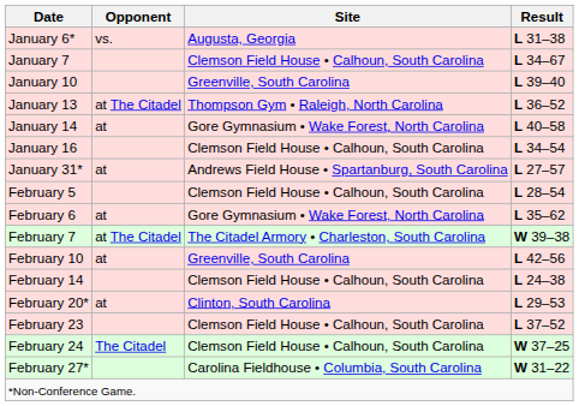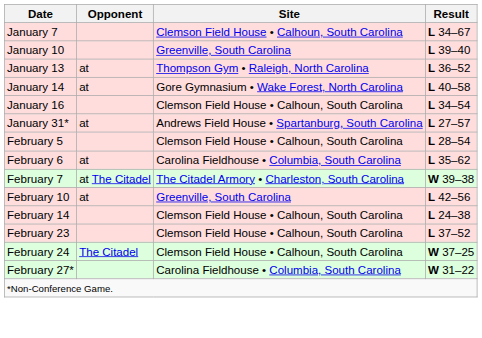 <table class="wikitable" style="font-size:95%;">
 <tr>
 <th>Date</th>
 <th>Opponent</th>
 <th>Site</th>
 <th>Result</th>
-</tr>
-<tr style="background: #ffdddd;">
-<td>January 6*</td>
-<td>vs. </td>
-<td><a href='#'>Augusta, Georgia</a></td>
-<td><strong>L</strong> 31–38</td>
 </tr>
 <tr style="background: #ffdddd;">
 <td>January 7</td>
 <td></td>
 <td><a href='#'>Clemson Field House</a> • <a href='#'>Calhoun, South Carolina</a></td>
 <td><strong>L</strong> 34–67</td>
 </tr>
 <tr style="background: #ffdddd;">
 <td>January 10</td>
 <td></td>
 <td><a href='#'>Greenville, South Carolina</a></td>
 <td><strong>L</strong> 39–40</td>
 </tr>
 <tr style="background: #ffdddd;">
 <td>January 13</td>
-<td>at <a href='#'>The Citadel</a></td>
+<td>at </td>
 <td><a href='#'>Thompson Gym</a> • <a href='#'>Raleigh, North Carolina</a></td>
 <td><strong>L</strong> 36–52</td>
 </tr>
 <tr style="background: #ffdddd;">
 <td>January 14</td>
 <td>at </td>
 <td>Gore Gymnasium • <a href='#'>Wake Forest, North Carolina</a></td>
 <td><strong>L</strong> 40–58</td>
 </tr>
 <tr style="background: #ffdddd;">
 <td>January 16</td>
 <td></td>
 <td>Clemson Field House • Calhoun, South Carolina</td>
 <td><strong>L</strong> 34–54</td>
 </tr>
 <tr style="background: #ffdddd;">
 <td>January 31*</td>
 <td>at </td>
 <td>Andrews Field House • <a href='#'>Spartanburg, South Carolina</a></td>
 <td><strong>L</strong> 27–57</td>
 </tr>
 <tr style="background: #ffdddd;">
 <td>February 5</td>
 <td></td>
 <td>Clemson Field House • Calhoun, South Carolina</td>
 <td><strong>L</strong> 28–54</td>
 </tr>
 <tr style="background: #ffdddd;">
 <td>February 6</td>
 <td>at </td>
-<td>Gore Gymnasium • <a href='#'>Wake Forest, North Carolina</a></td>
+<td>Carolina Fieldhouse • <a href='#'>Columbia, South Carolina</a></td>
 <td><strong>L</strong> 35–62</td>
 </tr>
 <tr style="background: #ddffdd;">
 <td>February 7</td>
 <td>at <a href='#'>The Citadel</a></td>
 <td><a href='#'>The Citadel Armory</a> • <a href='#'>Charleston, South Carolina</a></td>
 <td><strong>W</strong> 39–38</td>
 </tr>
 <tr style="background: #ffdddd;">
 <td>February 10</td>
 <td>at </td>
 <td><a href='#'>Greenville, South Carolina</a></td>
 <td><strong>L</strong> 42–56</td>
 </tr>
 <tr style="background: #ffdddd;">
 <td>February 14</td>
 <td></td>
 <td>Clemson Field House • Calhoun, South Carolina</td>
 <td><strong>L</strong> 24–38</td>
-</tr>
-<tr style="background: #ffdddd;">
-<td>February 20*</td>
-<td>at </td>
-<td><a href='#'>Clinton, South Carolina</a></td>
-<td><strong>L</strong> 29–53</td>
 </tr>
 <tr style="background: #ffdddd;">
 <td>February 23</td>
 <td></td>
 <td>Clemson Field House • Calhoun, South Carolina</td>
 <td><strong>L</strong> 37–52</td>
 </tr>
 <tr style="background: #ddffdd;">
 <td>February 24</td>
 <td><a href='#'>The Citadel</a></td>
 <td>Clemson Field House • Calhoun, South Carolina</td>
 <td><strong>W</strong> 37–25</td>
 </tr>
 <tr style="background: #ddffdd;">
 <td>February 27*</td>
 <td></td>
 <td>Carolina Fieldhouse • <a href='#'>Columbia, South Carolina</a></td>
 <td><strong>W</strong> 31–22</td>
 </tr>
 <tr style="background:#f9f9f9;">
 <td colspan=4><small>*Non-Conference Game.</small></td>
 </tr>
 </table>
